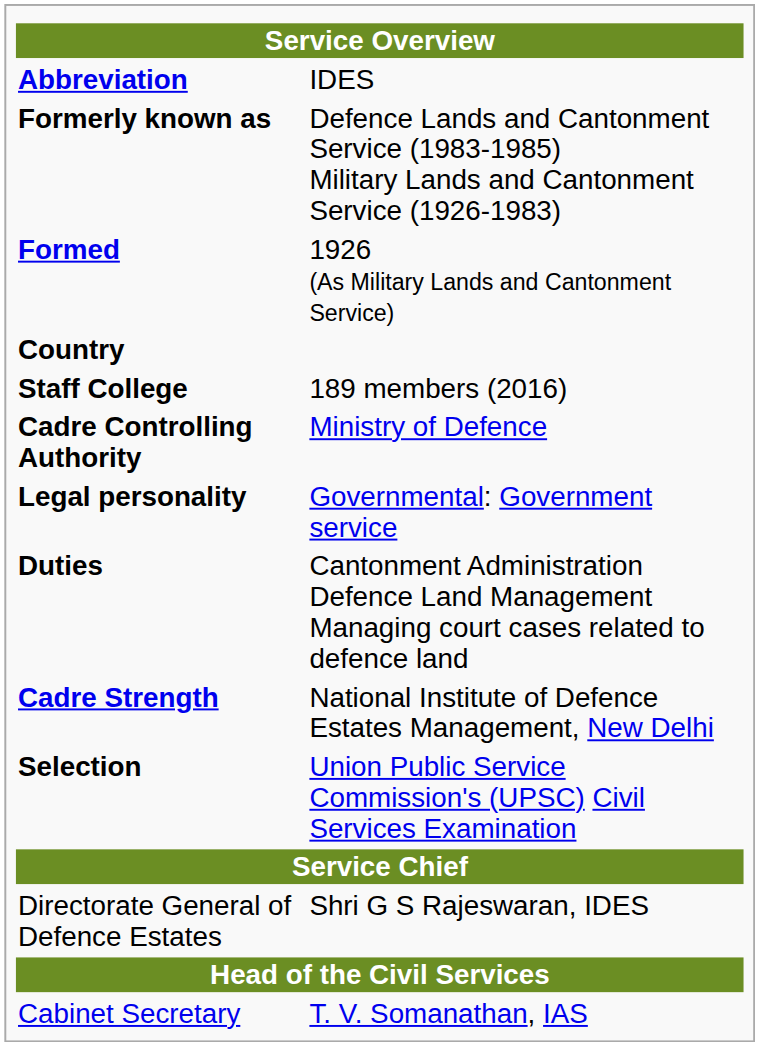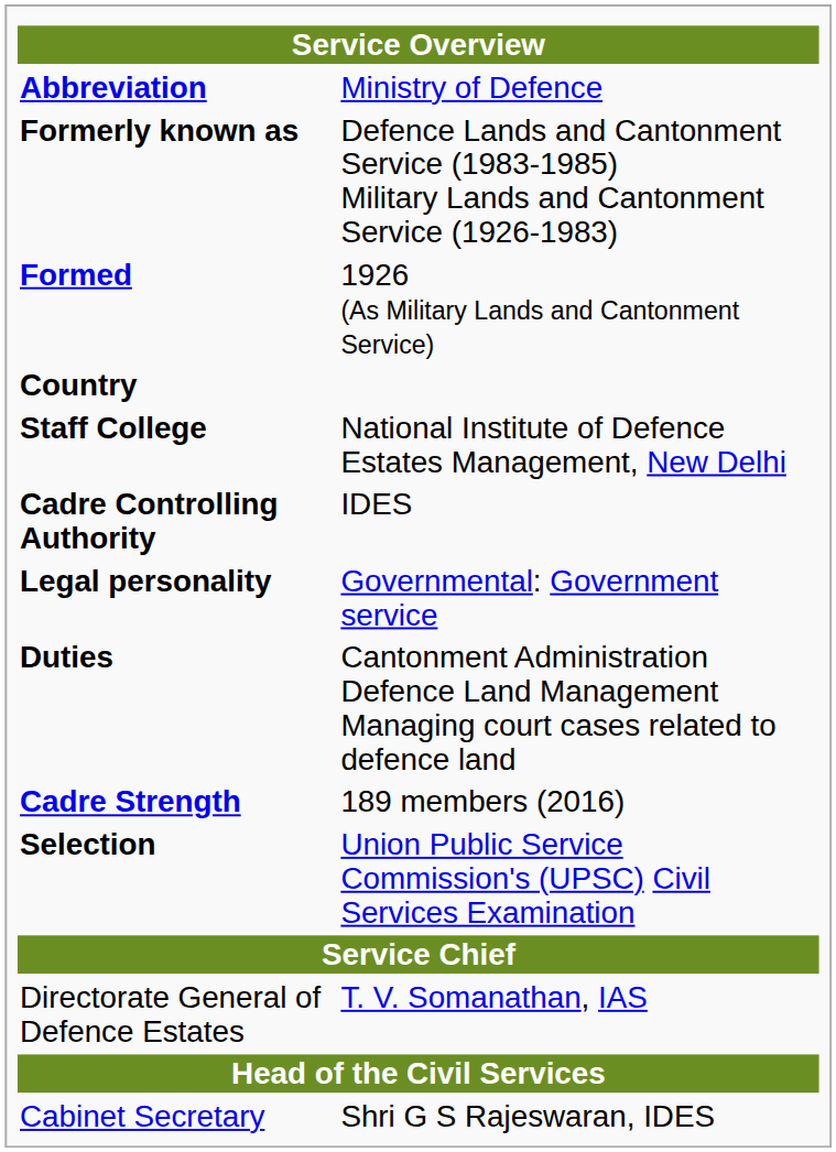 <table class="infobox" style="font-size: 90%; text-align: left; width: 27em">
 <tr>
 <td></td>
 </tr>
 <tr>
 <th cellpadding="1" colspan="12" style="background:#6B8E23; color:white; text-align:center;">Service Overview</th>
 </tr>
 <tr>
 <td><strong><a href='#'>Abbreviation</a></strong></td>
-<td>IDES</td>
+<td><a href='#'>Ministry of Defence</a></td>
 </tr>
 <tr>
 <td><strong>Formerly known as</strong></td>
 <td>Defence Lands and Cantonment Service (1983-1985) <br>Military Lands and Cantonment Service (1926-1983)</td>
 </tr>
 <tr>
 <td><strong><a href='#'>Formed</a></strong></td>
 <td>1926 <br><small>(As Military Lands and Cantonment Service)</small></td>
 </tr>
 <tr>
 <td><strong>Country</strong></td>
 <td></td>
 </tr>
 <tr>
 <td><strong>Staff College</strong></td>
-<td>189 members (2016)</td>
+<td>National Institute of Defence Estates Management, <a href='#'>New Delhi</a></td>
 </tr>
 <tr>
 <td><strong>Cadre Controlling Authority</strong></td>
-<td><a href='#'>Ministry of Defence</a></td>
+<td>IDES</td>
 </tr>
 <tr>
 <td><strong>Legal personality</strong></td>
 <td><a href='#'>Governmental</a>: <a href='#'>Government service</a></td>
 </tr>
 <tr>
 <td><strong>Duties</strong></td>
 <td>Cantonment Administration<br>Defence Land Management<br> Managing court cases related to defence land</td>
 </tr>
 <tr>
 <td><strong><a href='#'>Cadre Strength</a></strong></td>
-<td>National Institute of Defence Estates Management, <a href='#'>New Delhi</a></td>
+<td>189 members (2016)</td>
 </tr>
 <tr>
 <td><strong>Selection</strong></td>
 <td><a href='#'>Union Public Service Commission's (UPSC)</a> <a href='#'>Civil Services Examination</a></td>
 </tr>
 <tr>
 <th cellpadding="1" colspan="12" style="background:#6B8E23; color:white; text-align:center;">Service Chief</th>
 </tr>
 <tr>
 <td>Directorate General of Defence Estates</td>
-<td>Shri G S Rajeswaran, IDES</td>
+<td><a href='#'>T. V. Somanathan</a>, <a href='#'>IAS</a></td>
 </tr>
 <tr>
 <th cellpadding="1" colspan="12" style="background:#6B8E23; color:white; text-align:center;">Head of the Civil Services</th>
 </tr>
 <tr>
 <td><a href='#'>Cabinet Secretary</a></td>
-<td><a href='#'>T. V. Somanathan</a>, <a href='#'>IAS</a></td>
+<td>Shri G S Rajeswaran, IDES</td>
 </tr>
 </table>
